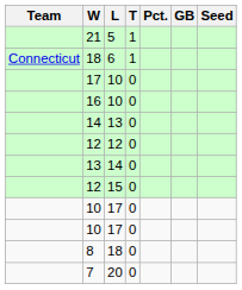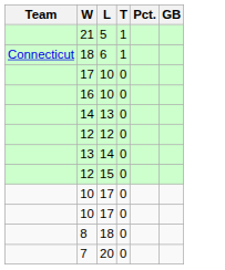 <table class=wikitable>
 <tr>
 <th>Team</th>
 <th>W</th>
 <th>L</th>
 <th>T</th>
 <th>Pct.</th>
 <th>GB</th>
-<th>Seed</th>
 </tr>
 <tr bgcolor=#ccffcc>
 <td></td>
 <td>21</td>
 <td>5</td>
 <td>1</td>
-<td></td>
 <td></td>
 <td></td>
 </tr>
 <tr bgcolor=#ccffcc>
 <td><a href='#'>Connecticut</a></td>
 <td>18</td>
 <td>6</td>
 <td>1</td>
 <td></td>
 <td></td>
-<td></td>
 </tr>
 <tr bgcolor=#ccffcc>
 <td></td>
 <td>17</td>
 <td>10</td>
 <td>0</td>
-<td></td>
 <td></td>
 <td></td>
 </tr>
 <tr bgcolor=#ccffcc>
 <td></td>
 <td>16</td>
 <td>10</td>
 <td>0</td>
 <td></td>
 <td></td>
-<td></td>
 </tr>
 <tr bgcolor=#ccffcc>
 <td></td>
 <td>14</td>
 <td>13</td>
 <td>0</td>
-<td></td>
 <td></td>
 <td></td>
 </tr>
 <tr bgcolor=#ccffcc>
 <td></td>
 <td>12</td>
 <td>12</td>
 <td>0</td>
 <td></td>
 <td></td>
-<td></td>
 </tr>
 <tr bgcolor=#ccffcc>
 <td></td>
 <td>13</td>
 <td>14</td>
 <td>0</td>
-<td></td>
 <td></td>
 <td></td>
 </tr>
 <tr bgcolor=#ccffcc>
 <td></td>
 <td>12</td>
 <td>15</td>
 <td>0</td>
 <td></td>
 <td></td>
-<td></td>
 </tr>
 <tr>
 <td></td>
 <td>10</td>
 <td>17</td>
 <td>0</td>
-<td></td>
 <td></td>
 <td></td>
 </tr>
 <tr>
 <td></td>
 <td>10</td>
 <td>17</td>
 <td>0</td>
 <td></td>
 <td></td>
-<td></td>
 </tr>
 <tr>
 <td></td>
 <td>8</td>
 <td>18</td>
 <td>0</td>
-<td></td>
 <td></td>
 <td></td>
 </tr>
 <tr>
 <td></td>
 <td>7</td>
 <td>20</td>
 <td>0</td>
 <td></td>
 <td></td>
-<td></td>
 </tr>
 </table>
